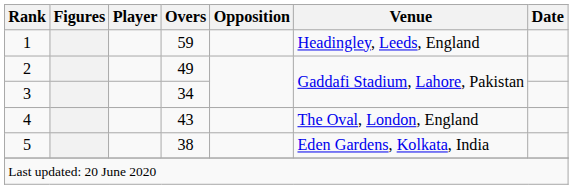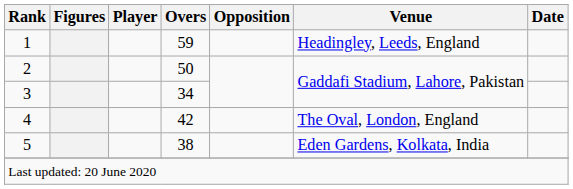 <table class="wikitable sortable">
 <tr>
 <th scope=col>Rank</th>
 <th scope=col>Figures</th>
 <th scope=col>Player</th>
 <th scope=col>Overs</th>
 <th scope=col>Opposition</th>
 <th scope=col>Venue</th>
 <th scope=col>Date</th>
 </tr>
 <tr>
 <td align=center>1</td>
 <th scope=row style=text-align:center;></th>
 <td></td>
 <td align=center>59</td>
 <td></td>
 <td><a href='#'>Headingley</a>, <a href='#'>Leeds</a>, England</td>
 <td></td>
 </tr>
 <tr>
 <td align=center>2</td>
 <th scope=row style=text-align:center;></th>
 <td></td>
-<td align=center>49</td>
+<td align=center>50</td>
 <td rowspan=2></td>
 <td rowspan=2><a href='#'>Gaddafi Stadium</a>, <a href='#'>Lahore</a>, Pakistan</td>
 <td></td>
 </tr>
 <tr>
 <td align=center>3</td>
 <th scope=row style=text-align:center;></th>
 <td></td>
 <td align=center>34</td>
 <td></td>
 </tr>
 <tr>
 <td align=center>4</td>
 <th scope=row style=text-align:center;></th>
 <td></td>
-<td align=center>43</td>
+<td align=center>42</td>
 <td></td>
 <td><a href='#'>The Oval</a>, <a href='#'>London</a>, England</td>
 <td></td>
 </tr>
 <tr>
 <td align=center>5</td>
 <th scope=row style=text-align:center;></th>
 <td></td>
 <td align=center>38</td>
 <td></td>
 <td><a href='#'>Eden Gardens</a>, <a href='#'>Kolkata</a>, India</td>
 <td></td>
 </tr>
 <tr>
 </tr>
 <tr class=sortbottom>
 <td colspan=7><small>Last updated: 20 June 2020</small></td>
 </tr>
 </table>
